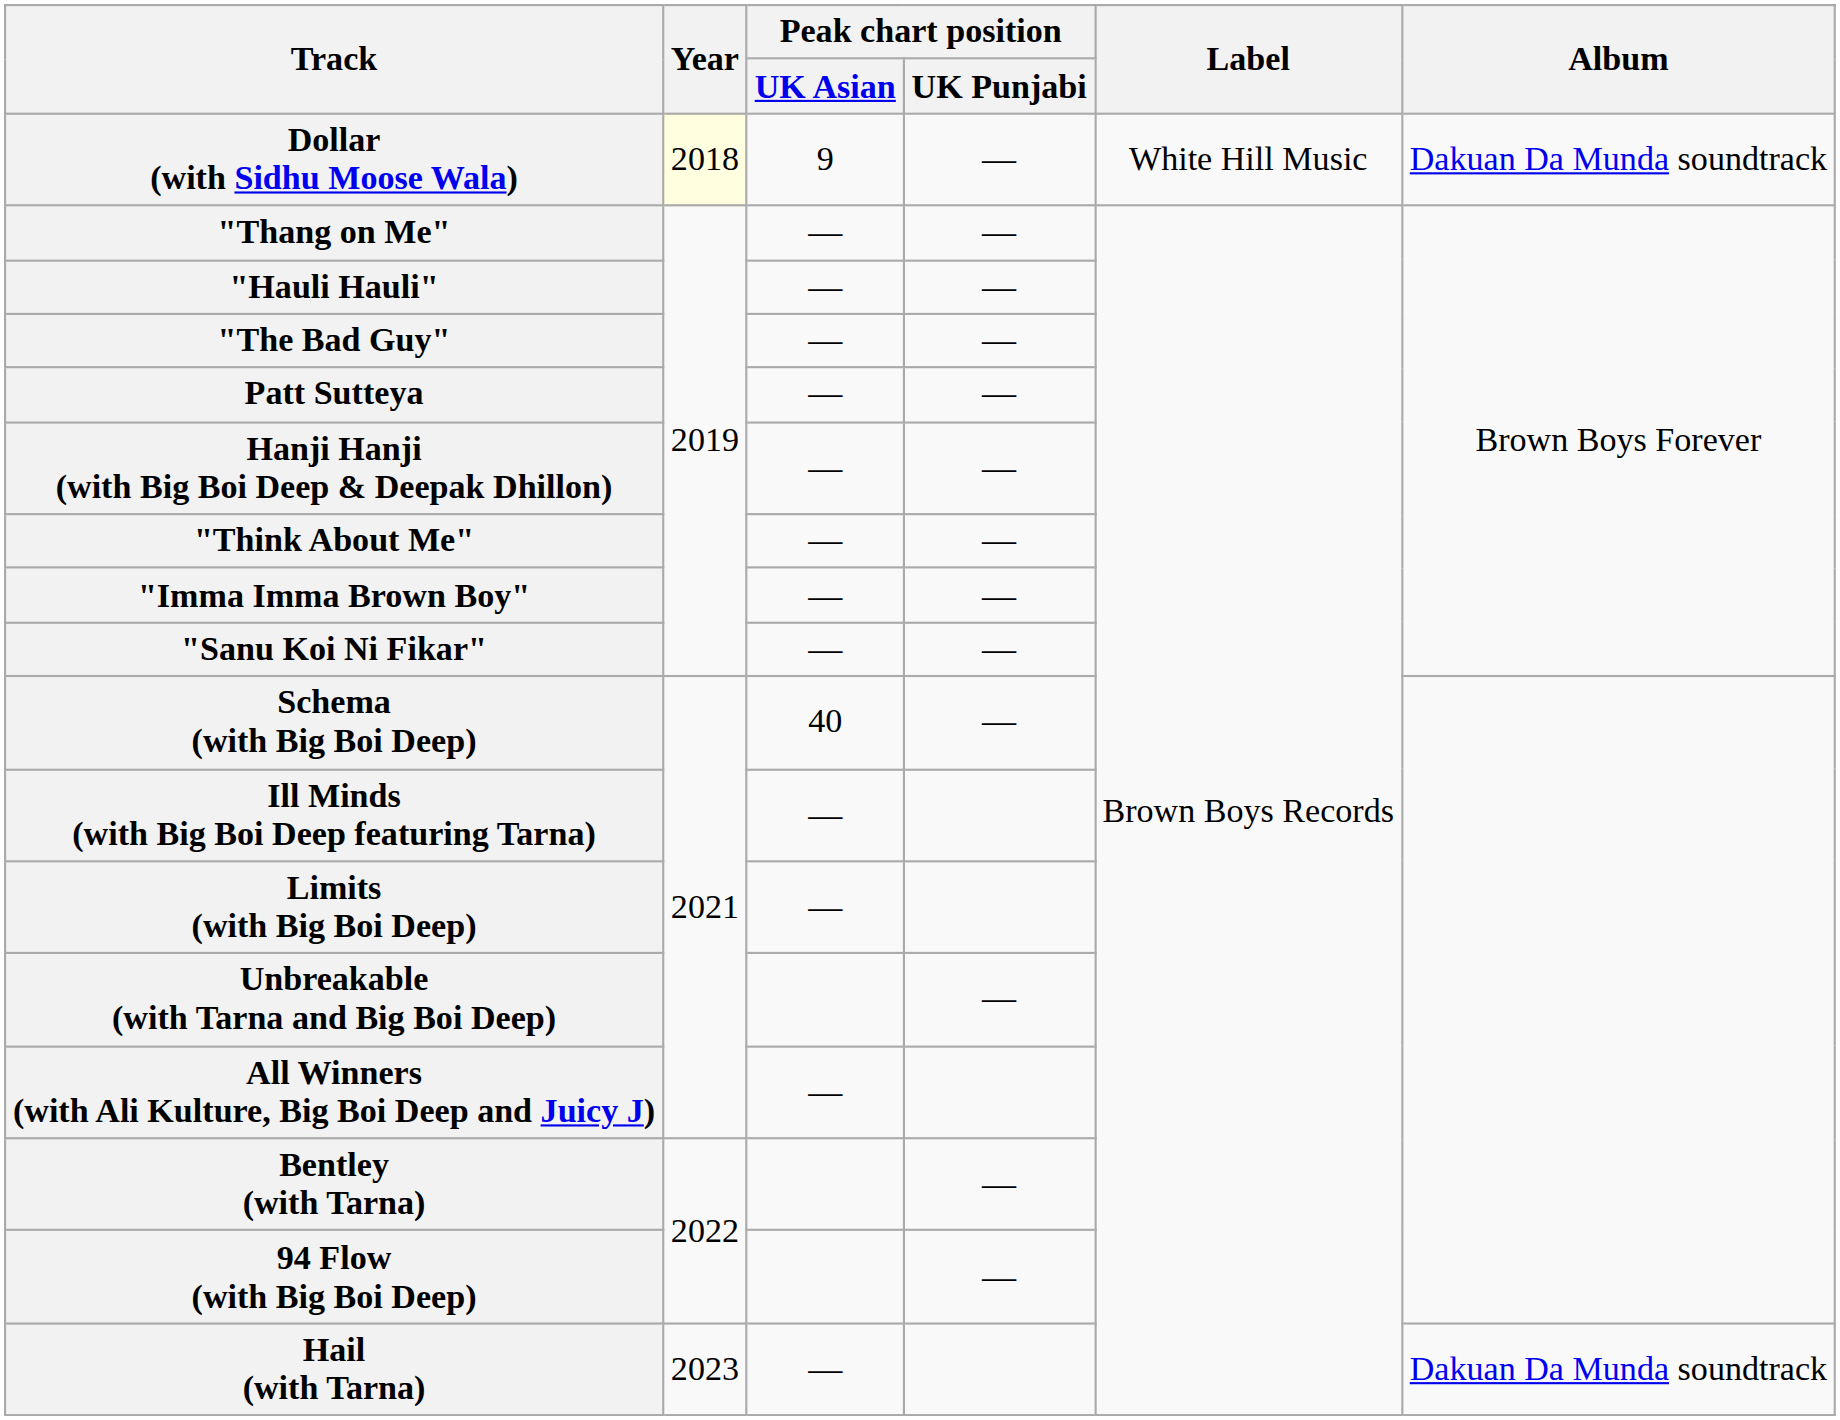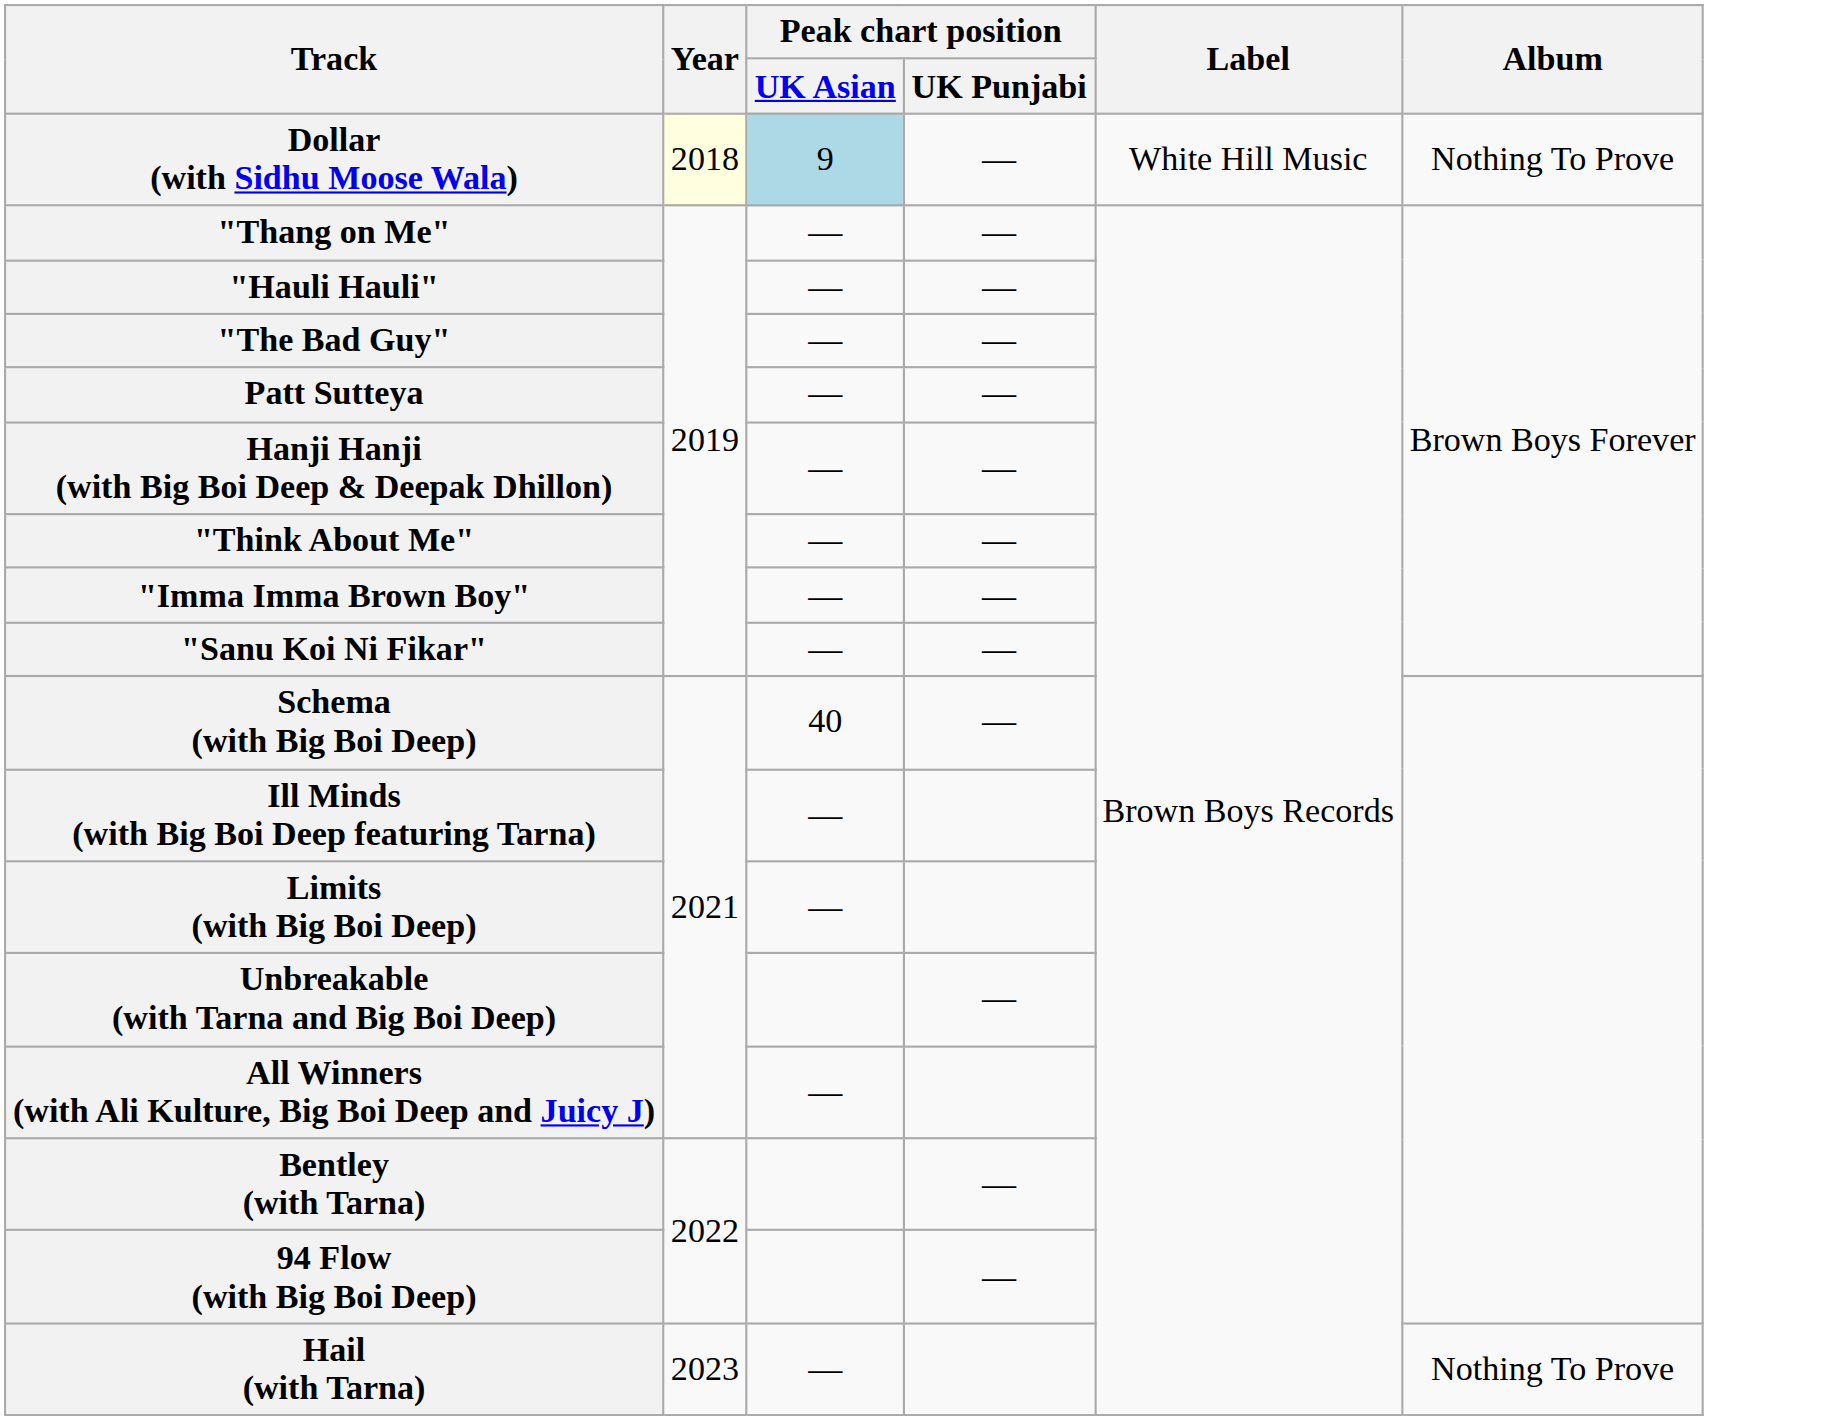 <table class="wikitable plainrowheaders" style="text-align:center;">
 <tr>
 <th rowspan="2" scope="col">Track</th>
 <th rowspan="2" scope="col">Year</th>
 <th colspan="2">Peak chart position</th>
 <th rowspan="2">Label</th>
 <th rowspan="2">Album</th>
 </tr>
 <tr>
 <th><a href='#'>UK Asian</a></th>
 <th>UK Punjabi</th>
 </tr>
 <tr>
 <th scope="row">Dollar <br><span>(with <a href='#'>Sidhu Moose Wala</a>)</span></th>
 <td style="background: lightyellow;">2018</td>
-<td>9</td>
+<td style="background: lightblue;">9</td>
 <td>—</td>
 <td>White Hill Music</td>
-<td><a href='#'>Dakuan Da Munda</a> soundtrack</td>
+<td>Nothing To Prove</td>
 </tr>
 <tr>
 <th scope="row">"Thang on Me" </th>
 <td rowspan="8">2019</td>
 <td>—</td>
 <td>—</td>
 <td rowspan="16">Brown Boys Records</td>
 <td rowspan="8">Brown Boys Forever</td>
 </tr>
 <tr>
 <th scope="row">"Hauli Hauli" </th>
 <td>—</td>
 <td>—</td>
 </tr>
 <tr>
 <th scope="row">"The Bad Guy"</th>
 <td>—</td>
 <td>—</td>
 </tr>
 <tr>
 <th scope="row">Patt Sutteya </th>
 <td>—</td>
 <td>—</td>
 </tr>
 <tr>
 <th scope="row">Hanji Hanji <br><span>(with Big Boi Deep & Deepak Dhillon)</span></th>
 <td>—</td>
 <td>—</td>
 </tr>
 <tr>
 <th scope="row">"Think About Me" </th>
 <td>—</td>
 <td>—</td>
 </tr>
 <tr>
 <th scope="row">"Imma Imma Brown Boy" </th>
 <td>—</td>
 <td>—</td>
 </tr>
 <tr>
 <th scope="row">"Sanu Koi Ni Fikar"</th>
 <td>—</td>
 <td>—</td>
 </tr>
 <tr>
 <th scope="row">Schema <br><span>(with Big Boi Deep)</span></th>
 <td rowspan="5">2021</td>
 <td>40</td>
 <td>—</td>
 <td rowspan="7"></td>
 </tr>
 <tr>
 <th scope="row">Ill Minds<br><span>(with Big Boi Deep featuring Tarna)</span></th>
 <td>—</td>
 <td></td>
 </tr>
 <tr>
 <th scope="row">Limits<br><span>(with Big Boi Deep)</span></th>
 <td>—</td>
 <td></td>
 </tr>
 <tr>
 <th scope="row">Unbreakable<br><span>(with Tarna and Big Boi Deep)</span></th>
 <td></td>
 <td>—</td>
 </tr>
 <tr>
 <th scope="row">All Winners<br><span>(with Ali Kulture, Big Boi Deep and <a href='#'>Juicy J</a>)</span></th>
 <td>—</td>
 <td></td>
 </tr>
 <tr>
 <th scope="row">Bentley<br><span>(with Tarna)</span></th>
 <td rowspan="2">2022</td>
 <td></td>
 <td>—</td>
 </tr>
 <tr>
 <th scope="row">94 Flow<br><span>(with Big Boi Deep)</span></th>
 <td></td>
 <td>—</td>
 </tr>
 <tr>
 <th scope="row">Hail<br><span>(with Tarna)</span></th>
 <td>2023</td>
 <td>—</td>
 <td></td>
-<td><a href='#'>Dakuan Da Munda</a> soundtrack</td>
+<td>Nothing To Prove</td>
 </tr>
 </table>
